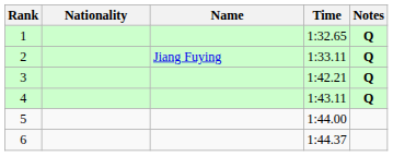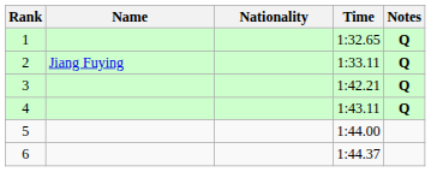 <table class="wikitable sortable" style="text-align:center">
 <tr>
 <th>Rank</th>
+<th style="width:180px">Name</th>
 <th style="width:125px">Nationality</th>
-<th style="width:180px">Name</th>
 <th>Time</th>
 <th>Notes</th>
 </tr>
 <tr style="background:#cfc;">
 <td>1</td>
 <td style="text-align:left;"></td>
 <td style="text-align:left;"></td>
 <td>1:32.65</td>
 <td><strong>Q</strong></td>
 </tr>
 <tr style="background:#cfc;">
 <td>2</td>
+<td style="text-align:left;"><a href='#'>Jiang Fuying</a></td>
 <td style="text-align:left;"></td>
-<td style="text-align:left;"><a href='#'>Jiang Fuying</a></td>
 <td>1:33.11</td>
 <td><strong>Q</strong></td>
 </tr>
 <tr style="background:#cfc;">
 <td>3</td>
 <td style="text-align:left;"></td>
 <td style="text-align:left;"></td>
 <td>1:42.21</td>
 <td><strong>Q</strong></td>
 </tr>
 <tr style="background:#cfc;">
 <td>4</td>
 <td style="text-align:left;"></td>
 <td style="text-align:left;"></td>
 <td>1:43.11</td>
 <td><strong>Q</strong></td>
 </tr>
 <tr>
 <td>5</td>
 <td style="text-align:left;"></td>
 <td style="text-align:left;"></td>
 <td>1:44.00</td>
 <td></td>
 </tr>
 <tr>
 <td>6</td>
 <td style="text-align:left;"></td>
 <td style="text-align:left;"></td>
 <td>1:44.37</td>
 <td></td>
 </tr>
 </table>
